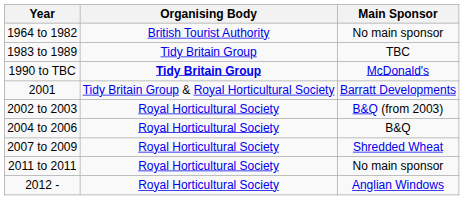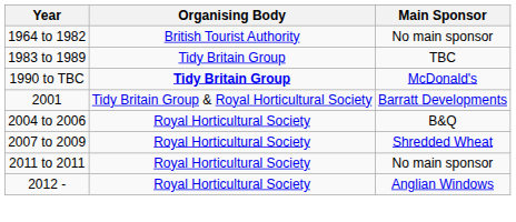 <table class="wikitable" style="text-align:center">
 <tr>
 <th>Year</th>
 <th>Organising Body</th>
 <th>Main Sponsor</th>
 </tr>
 <tr>
 <td>1964 to 1982</td>
 <td><a href='#'>British Tourist Authority</a></td>
 <td>No main sponsor</td>
 </tr>
 <tr>
 <td>1983 to 1989</td>
 <td><a href='#'>Tidy Britain Group</a></td>
 <td>TBC</td>
 </tr>
 <tr>
 <td>1990 to TBC</td>
 <td><strong><a href='#'>Tidy Britain Group</a></strong></td>
 <td><a href='#'>McDonald's</a></td>
 </tr>
 <tr>
 <td>2001</td>
 <td><a href='#'>Tidy Britain Group</a> & <a href='#'>Royal Horticultural Society</a></td>
 <td><a href='#'>Barratt Developments</a></td>
 </tr>
 <tr>
-<td>2002 to 2003</td>
-<td><a href='#'>Royal Horticultural Society</a></td>
-<td><a href='#'>B&Q</a> (from 2003)</td>
-</tr>
-<tr>
 <td>2004 to 2006</td>
 <td><a href='#'>Royal Horticultural Society</a></td>
 <td>B&Q</td>
 </tr>
 <tr>
 <td>2007 to 2009</td>
 <td><a href='#'>Royal Horticultural Society</a></td>
 <td><a href='#'>Shredded Wheat</a></td>
 </tr>
 <tr>
 <td>2011 to 2011</td>
 <td><a href='#'>Royal Horticultural Society</a></td>
 <td>No main sponsor</td>
 </tr>
 <tr>
 <td>2012 -</td>
 <td><a href='#'>Royal Horticultural Society</a></td>
 <td><a href='#'>Anglian Windows</a></td>
 </tr>
 </table>
